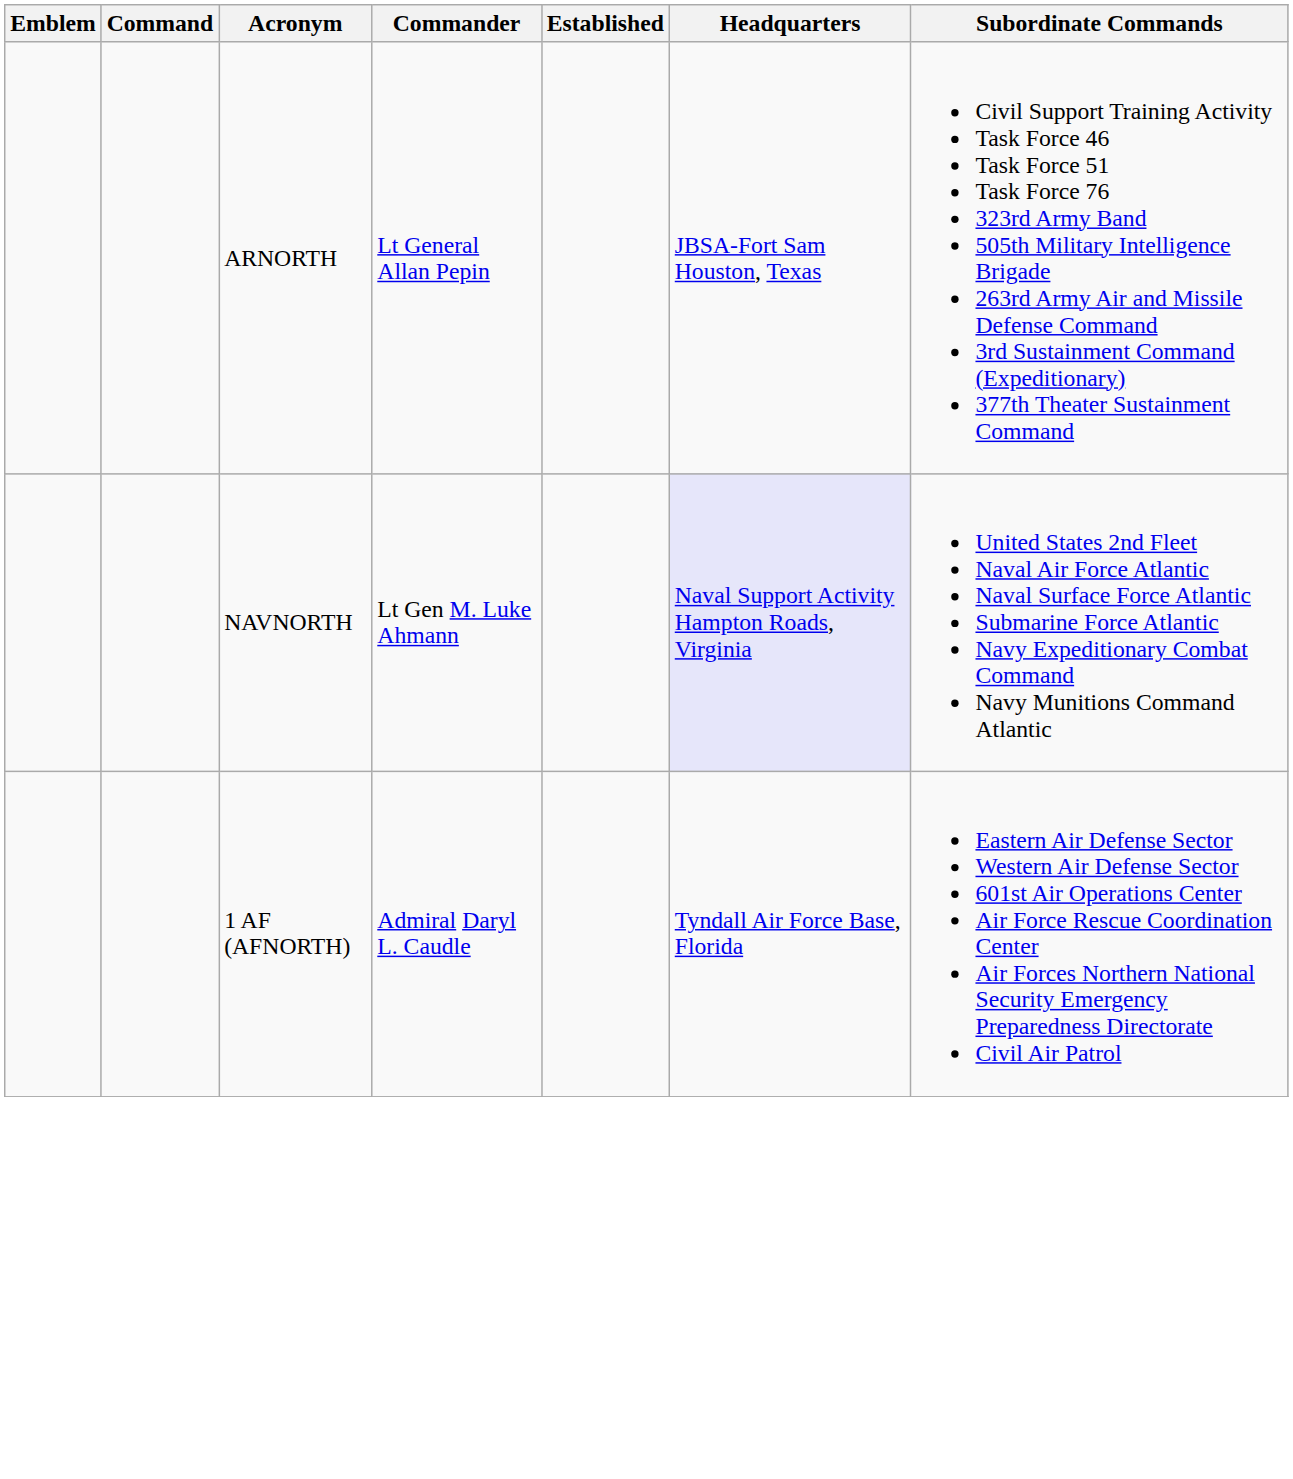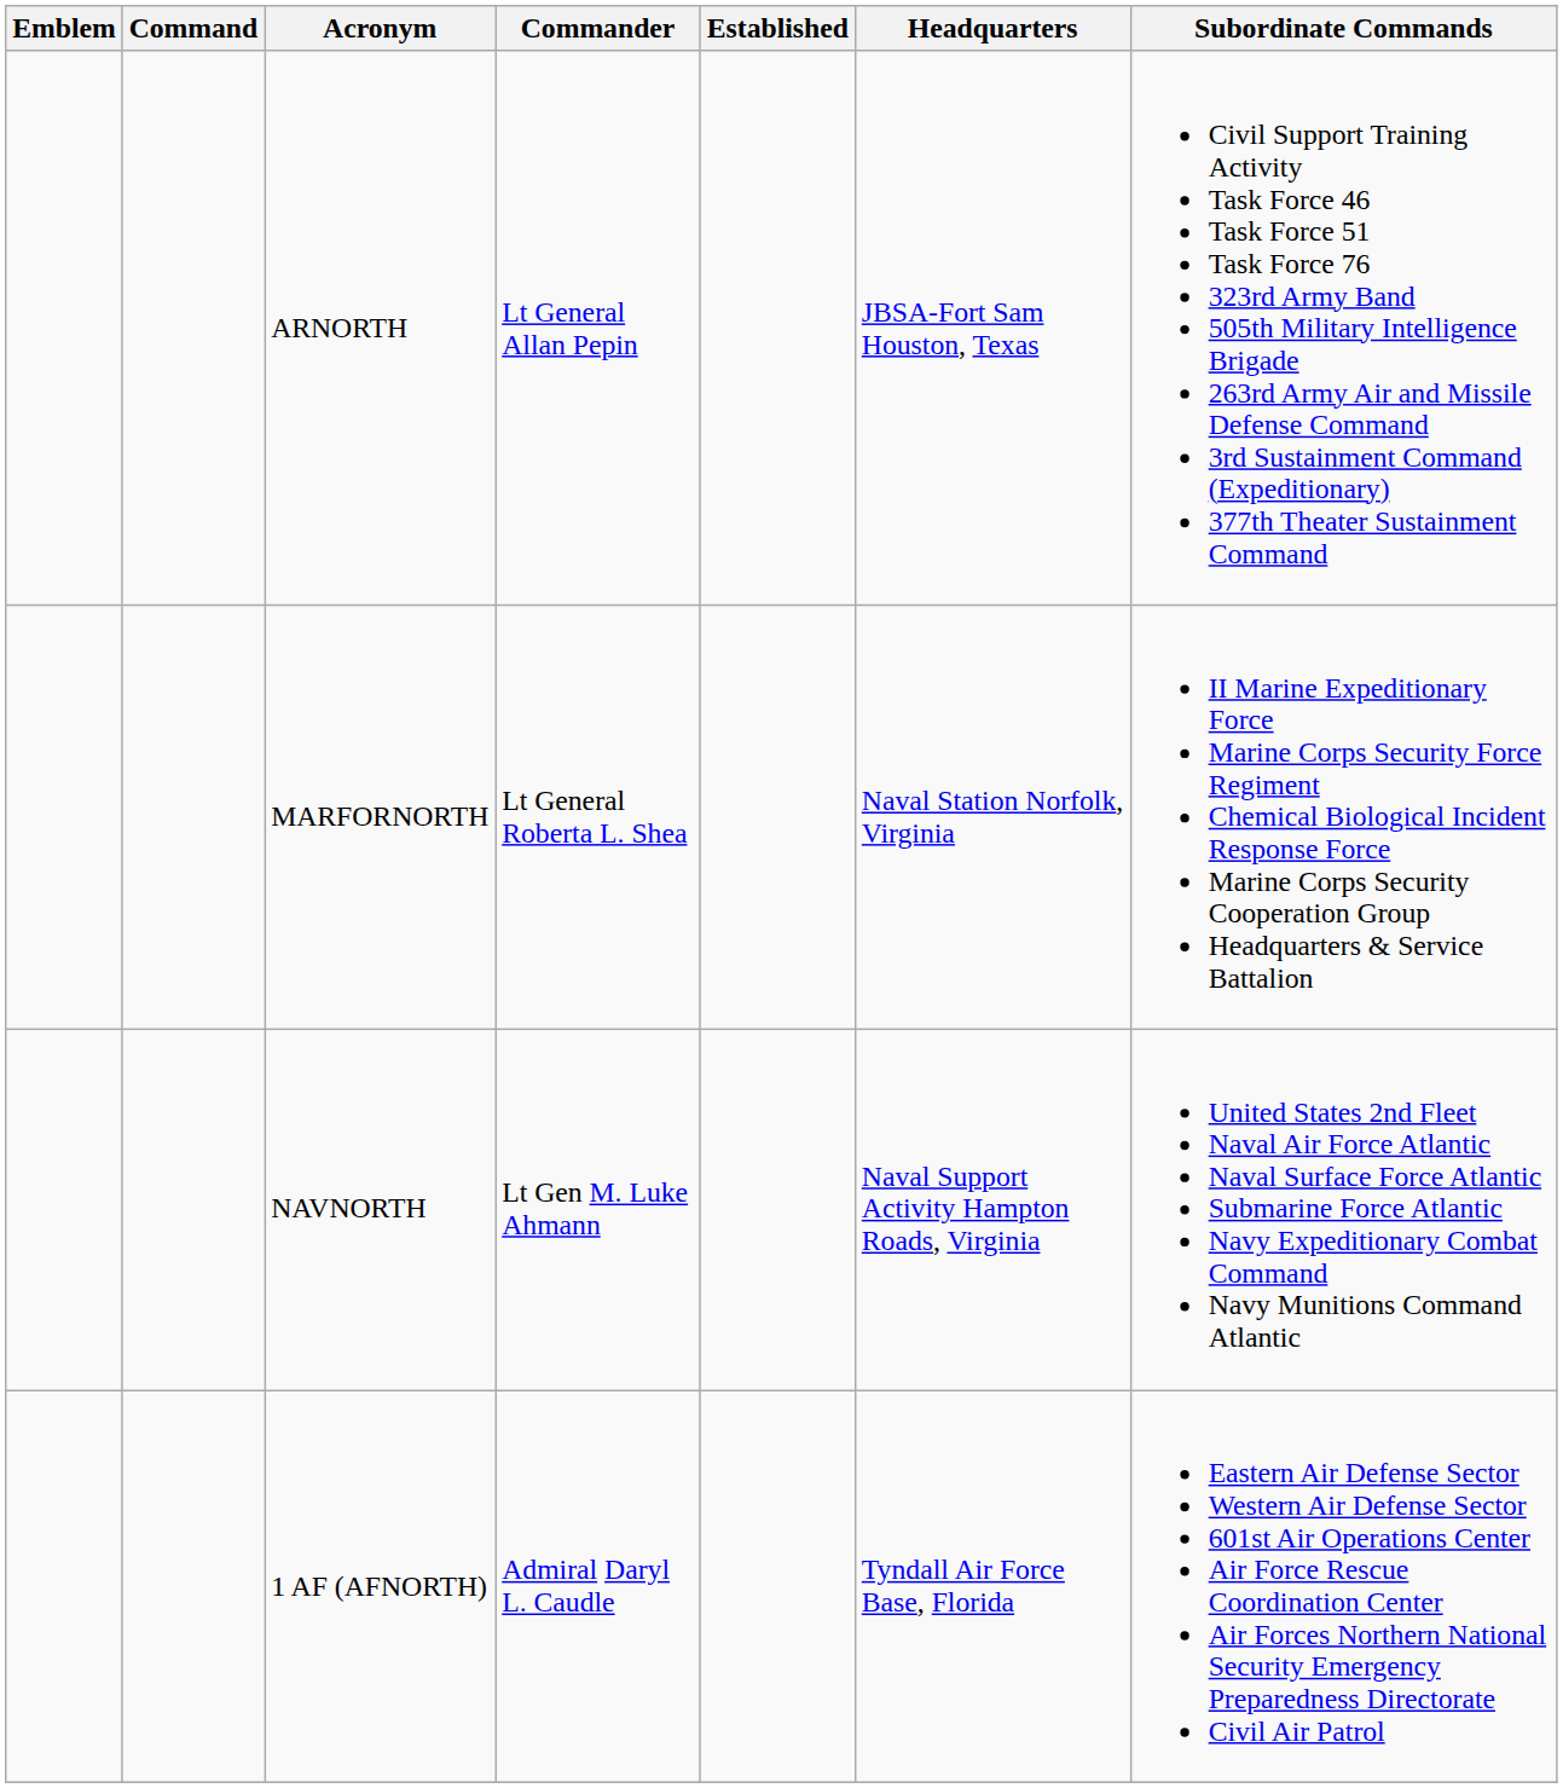 <table class="wikitable">
 <tr>
 <th>Emblem</th>
 <th>Command</th>
 <th>Acronym</th>
 <th>Commander</th>
 <th>Established</th>
 <th>Headquarters</th>
 <th>Subordinate Commands</th>
 </tr>
 <tr>
 <td></td>
 <td></td>
 <td>ARNORTH</td>
 <td><a href='#'>Lt General</a> <a href='#'>Allan Pepin</a></td>
 <td></td>
 <td><a href='#'>JBSA-Fort Sam Houston</a>, <a href='#'>Texas</a></td>
 <td><br><ul><li>Civil Support Training Activity</li><li>Task Force 46</li><li>Task Force 51</li><li>Task Force 76</li><li><a href='#'>323rd Army Band</a></li><li> <a href='#'>505th Military Intelligence Brigade</a></li><li> <a href='#'>263rd Army Air and Missile Defense Command</a></li><li> <a href='#'>3rd Sustainment Command (Expeditionary)</a></li><li> <a href='#'>377th Theater Sustainment Command</a></li></ul></td>
 </tr>
 <tr>
 <td></td>
 <td></td>
+<td>MARFORNORTH</td>
+<td>Lt General <a href='#'>Roberta L. Shea</a></td>
+<td></td>
+<td><a href='#'>Naval Station Norfolk</a>, <a href='#'>Virginia</a></td>
+<td><br><ul><li> <a href='#'>II Marine Expeditionary Force</a></li><li> <a href='#'>Marine Corps Security Force Regiment</a></li><li> <a href='#'>Chemical Biological Incident Response Force</a></li><li>Marine Corps Security Cooperation Group</li><li>Headquarters & Service Battalion</li></ul></td>
+</tr>
+<tr>
+<td></td>
+<td></td>
 <td>NAVNORTH</td>
 <td>Lt Gen <a href='#'>M. Luke Ahmann</a></td>
 <td></td>
-<td style="background: lavender;"><a href='#'>Naval Support Activity Hampton Roads</a>, <a href='#'>Virginia</a></td>
+<td><a href='#'>Naval Support Activity Hampton Roads</a>, <a href='#'>Virginia</a></td>
 <td><br><ul><li> <a href='#'>United States 2nd Fleet</a></li><li> <a href='#'>Naval Air Force Atlantic</a></li><li> <a href='#'>Naval Surface Force Atlantic</a></li><li> <a href='#'>Submarine Force Atlantic</a></li><li> <a href='#'>Navy Expeditionary Combat Command</a></li><li> Navy Munitions Command Atlantic</li></ul></td>
 </tr>
 <tr>
 <td> </td>
 <td></td>
 <td>1 AF (AFNORTH)</td>
 <td><a href='#'>Admiral</a> <a href='#'>Daryl L. Caudle</a></td>
 <td></td>
 <td><a href='#'>Tyndall Air Force Base</a>, <a href='#'>Florida</a></td>
 <td><br><ul><li> <a href='#'>Eastern Air Defense Sector</a></li><li> <a href='#'>Western Air Defense Sector</a></li><li> <a href='#'>601st Air Operations Center</a></li><li> <a href='#'>Air Force Rescue Coordination Center</a></li><li> <a href='#'>Air Forces Northern National Security Emergency Preparedness Directorate</a></li><li> <a href='#'>Civil Air Patrol</a></li></ul></td>
 </tr>
 <tr>
 </tr>
 </table>
